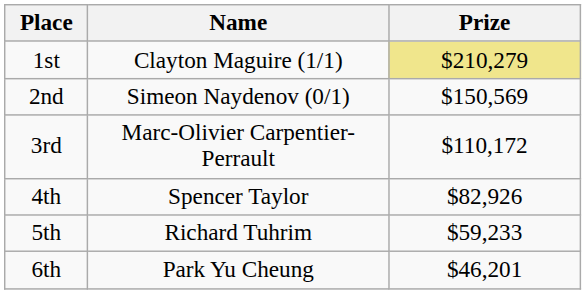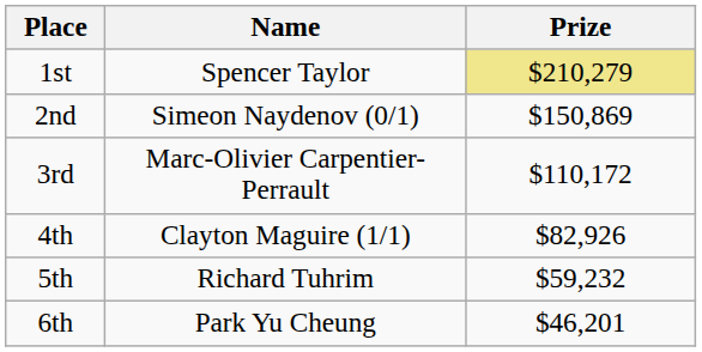 <table class="wikitable">
 <tr>
 <th width="50">Place</th>
 <th width="200">Name</th>
 <th width="125">Prize</th>
 </tr>
 <tr>
 <td align = "center">1st</td>
-<td align = "center">Clayton Maguire (1/1)</td>
+<td align = "center">Spencer Taylor</td>
 <td align = "center" style="background: khaki;">$210,279</td>
 </tr>
 <tr>
 <td align = "center">2nd</td>
 <td align = "center">Simeon Naydenov (0/1)</td>
-<td align = "center">$150,569</td>
+<td align = "center">$150,869</td>
 </tr>
 <tr>
 <td align = "center">3rd</td>
 <td align = "center">Marc-Olivier Carpentier-Perrault</td>
 <td align = "center">$110,172</td>
 </tr>
 <tr>
 <td align = "center">4th</td>
-<td align = "center">Spencer Taylor</td>
+<td align = "center">Clayton Maguire (1/1)</td>
 <td align = "center">$82,926</td>
 </tr>
 <tr>
 <td align = "center">5th</td>
 <td align = "center">Richard Tuhrim</td>
-<td align = "center">$59,233</td>
+<td align = "center">$59,232</td>
 </tr>
 <tr>
 <td align = "center">6th</td>
 <td align = "center">Park Yu Cheung</td>
 <td align = "center">$46,201</td>
 </tr>
 </table>
